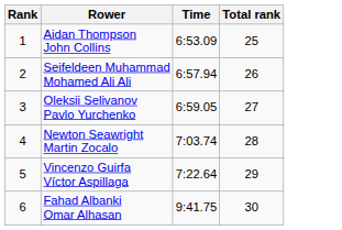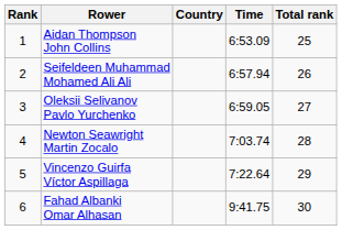 <table class="wikitable" style="text-align:center">
 <tr>
 <th>Rank</th>
 <th>Rower</th>
+<th>Country</th>
 <th>Time</th>
 <th>Total rank</th>
 </tr>
 <tr>
 <td>1</td>
 <td align="left"><a href='#'>Aidan Thompson</a><br><a href='#'>John Collins</a></td>
+<td align="left"></td>
 <td>6:53.09</td>
 <td>25</td>
 </tr>
 <tr>
 <td>2</td>
 <td align="left"><a href='#'>Seifeldeen Muhammad</a><br><a href='#'>Mohamed Ali Ali</a></td>
+<td align="left"></td>
 <td>6:57.94</td>
 <td>26</td>
 </tr>
 <tr>
 <td>3</td>
 <td align="left"><a href='#'>Oleksii Selivanov</a><br><a href='#'>Pavlo Yurchenko</a></td>
+<td align="left"></td>
 <td>6:59.05</td>
 <td>27</td>
 </tr>
 <tr>
 <td>4</td>
 <td align="left"><a href='#'>Newton Seawright</a><br><a href='#'>Martin Zocalo</a></td>
+<td align="left"></td>
 <td>7:03.74</td>
 <td>28</td>
 </tr>
 <tr>
 <td>5</td>
 <td align="left"><a href='#'>Vincenzo Guirfa</a><br><a href='#'>Víctor Aspillaga</a></td>
+<td align="left"></td>
 <td>7:22.64</td>
 <td>29</td>
 </tr>
 <tr>
 <td>6</td>
 <td align="left"><a href='#'>Fahad Albanki</a><br><a href='#'>Omar Alhasan</a></td>
+<td align="left"></td>
 <td>9:41.75</td>
 <td>30</td>
 </tr>
 </table>
